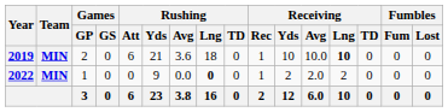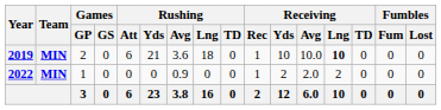 <table class="wikitable" style="text-align:center">
 <tr>
 <th rowspan="2">Year</th>
 <th rowspan="2">Team</th>
 <th colspan="2">Games</th>
 <th colspan="5">Rushing</th>
 <th colspan="5">Receiving</th>
 <th colspan="2">Fumbles</th>
 </tr>
 <tr>
 <th>GP</th>
 <th>GS</th>
 <th>Att</th>
 <th>Yds</th>
 <th>Avg</th>
 <th>Lng</th>
 <th>TD</th>
 <th>Rec</th>
 <th>Yds</th>
 <th>Avg</th>
 <th>Lng</th>
 <th>TD</th>
 <th>Fum</th>
 <th>Lost</th>
 </tr>
 <tr>
 <th><a href='#'>2019</a></th>
 <th><a href='#'>MIN</a></th>
 <td>2</td>
 <td>0</td>
 <td>6</td>
 <td>21</td>
 <td>3.6</td>
 <td>18</td>
 <td>0</td>
 <td>1</td>
 <td>10</td>
 <td>10.0</td>
 <td><strong>10</strong></td>
 <td>0</td>
 <td>0</td>
 <td>0</td>
 </tr>
 <tr>
 <th><a href='#'>2022</a></th>
 <th><a href='#'>MIN</a></th>
 <td>1</td>
 <td>0</td>
 <td>0</td>
-<td>9</td>
-<td>0.0</td>
-<td><strong>0</strong></td>
+<td>0</td>
+<td>0.9</td>
+<td>0</td>
 <td>0</td>
 <td>1</td>
 <td>2</td>
 <td>2.0</td>
 <td>2</td>
 <td>0</td>
 <td>0</td>
 <td>0</td>
 </tr>
 <tr>
 <th colspan="2"></th>
 <th>3</th>
 <th>0</th>
 <th>6</th>
 <th>23</th>
 <th>3.8</th>
 <th>16</th>
 <th>0</th>
 <th>2</th>
 <th>12</th>
 <th>6.0</th>
 <th>10</th>
 <th>0</th>
 <th>0</th>
 <th>0</th>
 </tr>
 </table>
